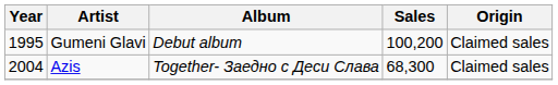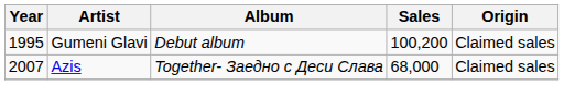 <table class="wikitable">
 <tr>
 <th>Year</th>
 <th>Artist</th>
 <th>Album</th>
 <th>Sales</th>
 <th>Origin</th>
 </tr>
 <tr>
 <td>1995</td>
 <td>Gumeni Glavi</td>
 <td><em>Debut album</em></td>
 <td>100,200</td>
 <td>Claimed sales</td>
 </tr>
 <tr>
-<td>2004</td>
+<td>2007</td>
 <td><a href='#'>Azis</a></td>
 <td><em>Together- Заедно с Деси Слава</em></td>
-<td>68,300</td>
+<td>68,000</td>
 <td>Claimed sales</td>
 </tr>
 <tr>
 </tr>
 </table>
